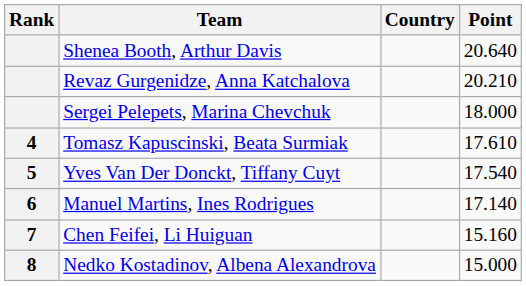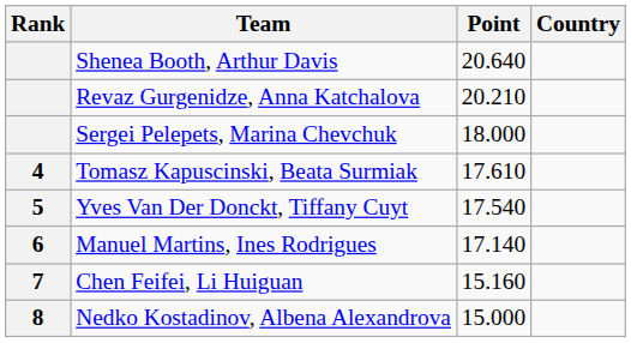 <table class="wikitable sortable">
 <tr>
 <th>Rank</th>
 <th>Team</th>
+<th>Point</th>
 <th>Country</th>
-<th>Point</th>
 </tr>
 <tr>
 <th></th>
 <td><a href='#'>Shenea Booth</a>, <a href='#'>Arthur Davis</a></td>
+<td>20.640</td>
 <td></td>
-<td>20.640</td>
 </tr>
 <tr>
 <th></th>
 <td><a href='#'>Revaz Gurgenidze</a>, <a href='#'>Anna Katchalova</a></td>
+<td>20.210</td>
 <td></td>
-<td>20.210</td>
 </tr>
 <tr>
 <th></th>
 <td><a href='#'>Sergei Pelepets</a>, <a href='#'>Marina Chevchuk</a></td>
+<td>18.000</td>
 <td></td>
-<td>18.000</td>
 </tr>
 <tr>
 <th>4</th>
 <td><a href='#'>Tomasz Kapuscinski</a>, <a href='#'>Beata Surmiak</a></td>
+<td>17.610</td>
 <td></td>
-<td>17.610</td>
 </tr>
 <tr>
 <th>5</th>
 <td><a href='#'>Yves Van Der Donckt</a>, <a href='#'>Tiffany Cuyt</a></td>
+<td>17.540</td>
 <td></td>
-<td>17.540</td>
 </tr>
 <tr>
 <th>6</th>
 <td><a href='#'>Manuel Martins</a>, <a href='#'>Ines Rodrigues</a></td>
+<td>17.140</td>
 <td></td>
-<td>17.140</td>
 </tr>
 <tr>
 <th>7</th>
 <td><a href='#'>Chen Feifei</a>, <a href='#'>Li Huiguan</a></td>
+<td>15.160</td>
 <td></td>
-<td>15.160</td>
 </tr>
 <tr>
 <th>8</th>
 <td><a href='#'>Nedko Kostadinov</a>, <a href='#'>Albena Alexandrova</a></td>
+<td>15.000</td>
 <td></td>
-<td>15.000</td>
 </tr>
 </table>
